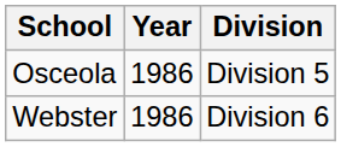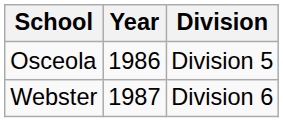 <table class="wikitable">
 <tr>
 <th>School</th>
 <th>Year</th>
 <th>Division</th>
 </tr>
 <tr>
 <td>Osceola</td>
 <td>1986</td>
 <td>Division 5</td>
 </tr>
 <tr>
 <td>Webster</td>
-<td>1986</td>
+<td>1987</td>
 <td>Division 6</td>
 </tr>
 </table>
